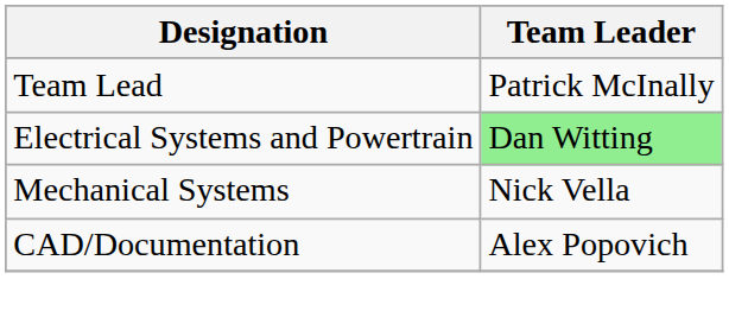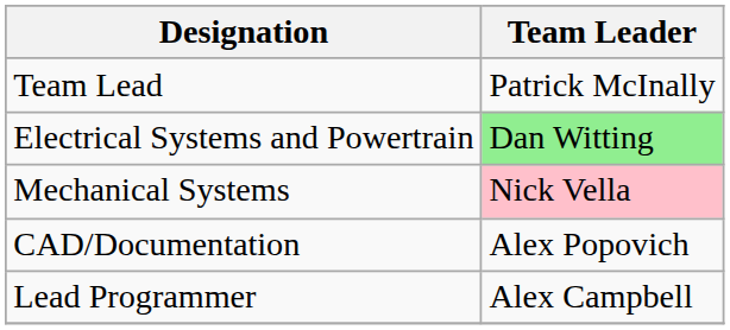 <table class="wikitable">
 <tr>
 <th>Designation</th>
 <th>Team Leader</th>
 </tr>
 <tr>
 <td>Team Lead</td>
 <td>Patrick McInally</td>
 </tr>
 <tr>
 <td>Electrical Systems and Powertrain</td>
 <td style="background: lightgreen;">Dan Witting</td>
 </tr>
 <tr>
 <td>Mechanical Systems</td>
-<td>Nick Vella</td>
+<td style="background: pink;">Nick Vella</td>
 </tr>
 <tr>
 <td>CAD/Documentation</td>
 <td>Alex Popovich</td>
 </tr>
 <tr>
+<td>Lead Programmer</td>
+<td>Alex Campbell</td>
+</tr>
+<tr>
 </tr>
 </table>
